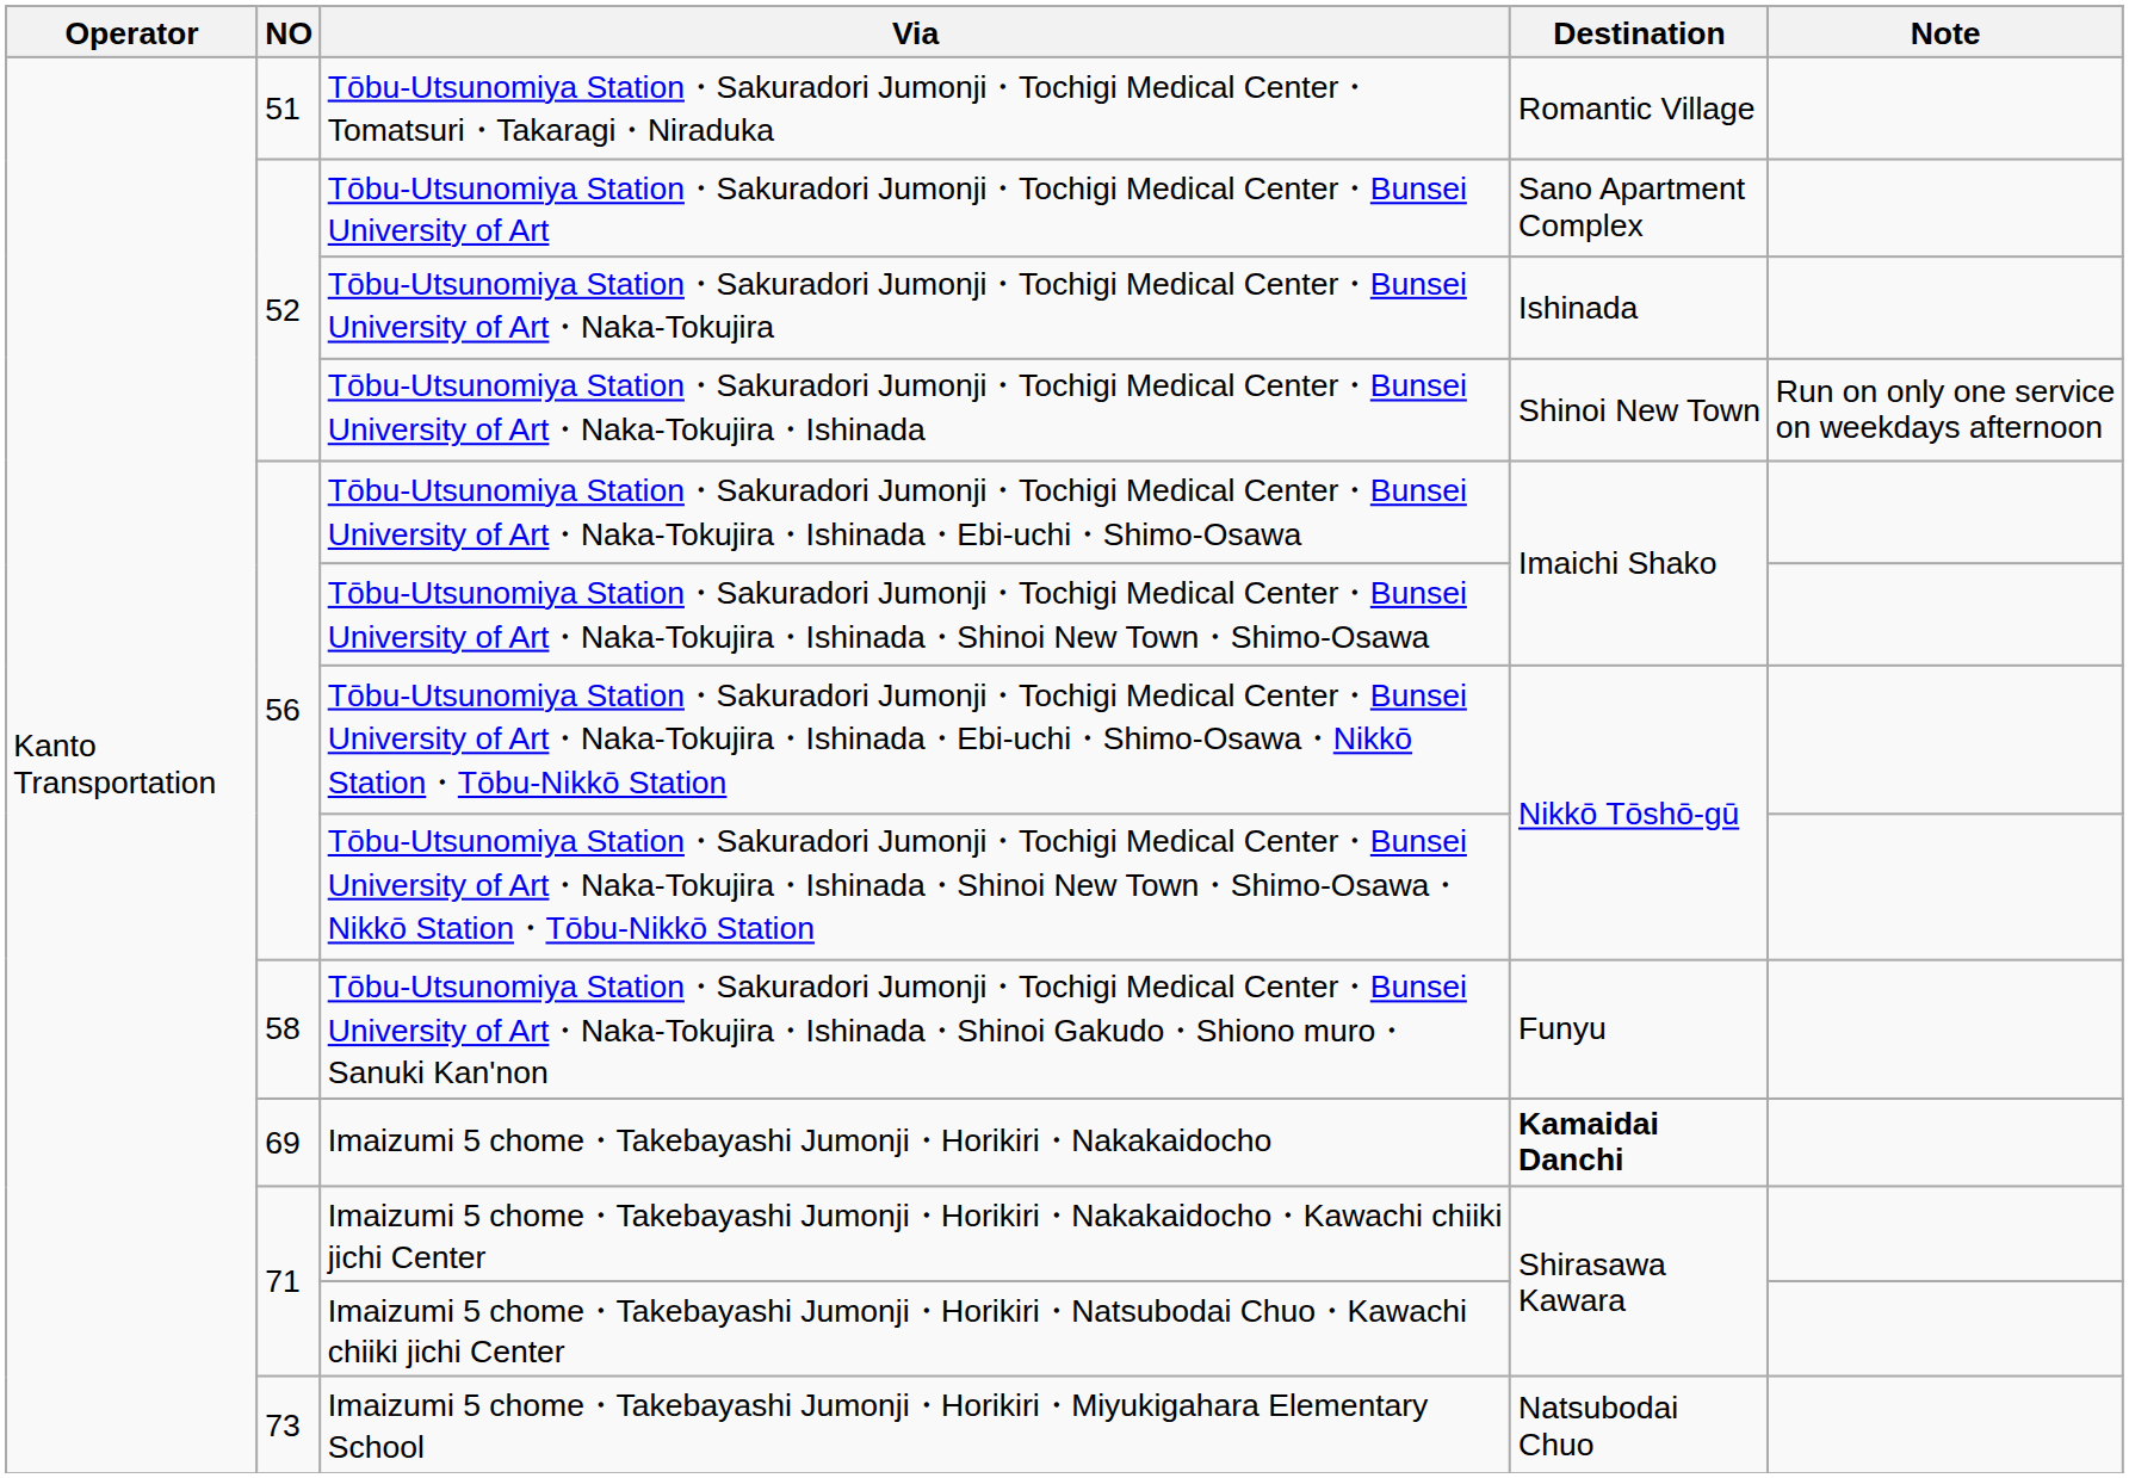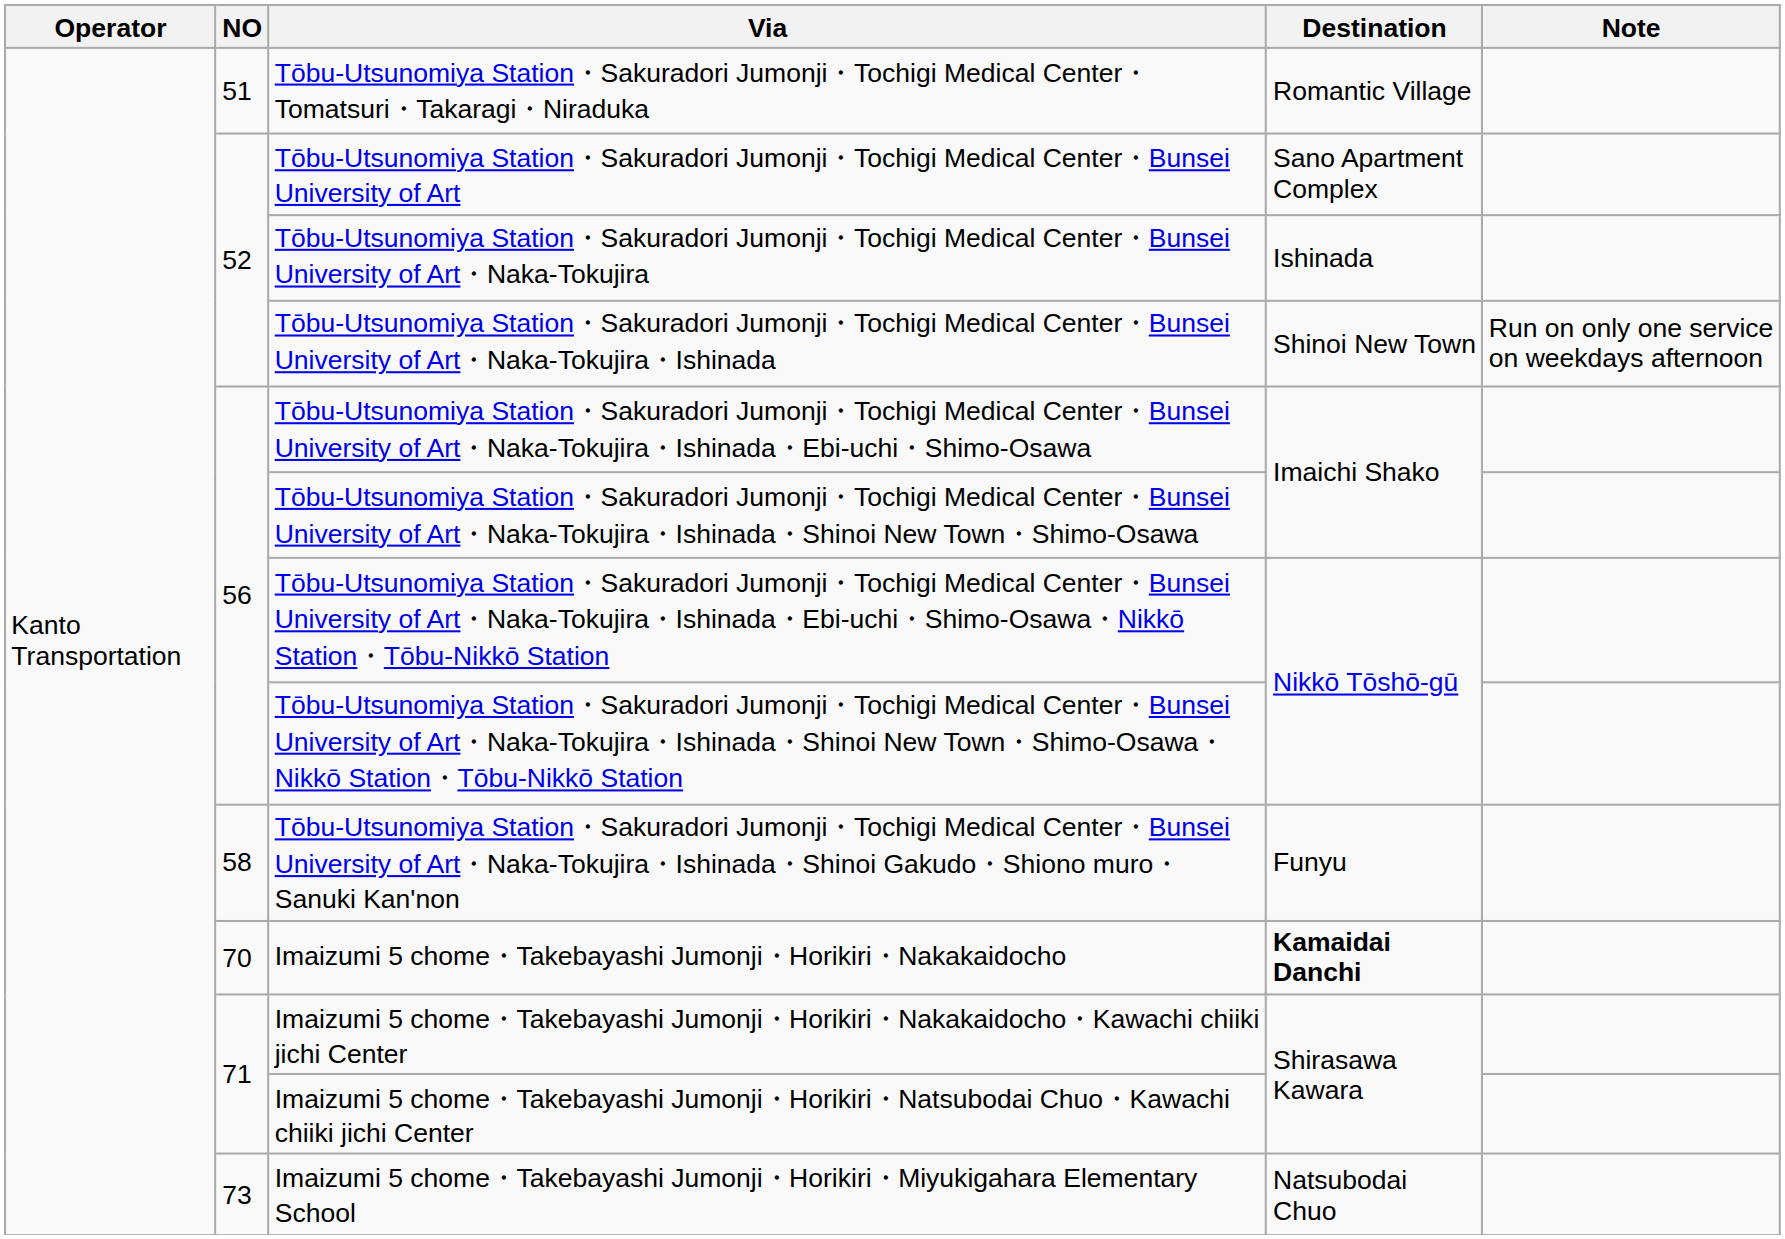 <table class="wikitable" style="font-size:small">
 <tr>
 <th>Operator</th>
 <th>NO</th>
 <th>Via</th>
 <th>Destination</th>
 <th>Note</th>
 </tr>
 <tr>
 <td rowspan="13">Kanto Transportation</td>
 <td>51</td>
 <td><a href='#'>Tōbu-Utsunomiya Station</a>・Sakuradori Jumonji・Tochigi Medical Center・Tomatsuri・Takaragi・Niraduka</td>
 <td>Romantic Village</td>
 <td></td>
 </tr>
 <tr>
 <td rowspan="3">52</td>
 <td><a href='#'>Tōbu-Utsunomiya Station</a>・Sakuradori Jumonji・Tochigi Medical Center・<a href='#'>Bunsei University of Art</a></td>
 <td>Sano Apartment Complex</td>
 <td></td>
 </tr>
 <tr>
 <td><a href='#'>Tōbu-Utsunomiya Station</a>・Sakuradori Jumonji・Tochigi Medical Center・<a href='#'>Bunsei University of Art</a>・Naka-Tokujira</td>
 <td>Ishinada</td>
 <td></td>
 </tr>
 <tr>
 <td><a href='#'>Tōbu-Utsunomiya Station</a>・Sakuradori Jumonji・Tochigi Medical Center・<a href='#'>Bunsei University of Art</a>・Naka-Tokujira・Ishinada</td>
 <td>Shinoi New Town</td>
 <td>Run on only one service on weekdays afternoon</td>
 </tr>
 <tr>
 <td rowspan="4">56</td>
 <td><a href='#'>Tōbu-Utsunomiya Station</a>・Sakuradori Jumonji・Tochigi Medical Center・<a href='#'>Bunsei University of Art</a>・Naka-Tokujira・Ishinada・Ebi-uchi・Shimo-Osawa</td>
 <td rowspan="2">Imaichi Shako</td>
 <td></td>
 </tr>
 <tr>
 <td><a href='#'>Tōbu-Utsunomiya Station</a>・Sakuradori Jumonji・Tochigi Medical Center・<a href='#'>Bunsei University of Art</a>・Naka-Tokujira・Ishinada・Shinoi New Town・Shimo-Osawa</td>
 <td></td>
 </tr>
 <tr>
 <td><a href='#'>Tōbu-Utsunomiya Station</a>・Sakuradori Jumonji・Tochigi Medical Center・<a href='#'>Bunsei University of Art</a>・Naka-Tokujira・Ishinada・Ebi-uchi・Shimo-Osawa・<a href='#'>Nikkō Station</a>・<a href='#'>Tōbu-Nikkō Station</a></td>
 <td rowspan="2"><a href='#'>Nikkō Tōshō-gū</a></td>
 <td></td>
 </tr>
 <tr>
 <td><a href='#'>Tōbu-Utsunomiya Station</a>・Sakuradori Jumonji・Tochigi Medical Center・<a href='#'>Bunsei University of Art</a>・Naka-Tokujira・Ishinada・Shinoi New Town・Shimo-Osawa・<a href='#'>Nikkō Station</a>・<a href='#'>Tōbu-Nikkō Station</a></td>
 <td></td>
 </tr>
 <tr>
 <td>58</td>
 <td><a href='#'>Tōbu-Utsunomiya Station</a>・Sakuradori Jumonji・Tochigi Medical Center・<a href='#'>Bunsei University of Art</a>・Naka-Tokujira・Ishinada・Shinoi Gakudo・Shiono muro・Sanuki Kan'non</td>
 <td>Funyu</td>
 <td></td>
 </tr>
 <tr>
-<td>69</td>
+<td>70</td>
 <td>Imaizumi 5 chome・Takebayashi Jumonji・Horikiri・Nakakaidocho</td>
 <td><strong>Kamaidai Danchi</strong></td>
 <td></td>
 </tr>
 <tr>
 <td rowspan="2">71</td>
 <td>Imaizumi 5 chome・Takebayashi Jumonji・Horikiri・Nakakaidocho・Kawachi chiiki jichi Center</td>
 <td rowspan="2">Shirasawa Kawara</td>
 <td></td>
 </tr>
 <tr>
 <td>Imaizumi 5 chome・Takebayashi Jumonji・Horikiri・Natsubodai Chuo・Kawachi chiiki jichi Center</td>
 <td></td>
 </tr>
 <tr>
 <td>73</td>
 <td>Imaizumi 5 chome・Takebayashi Jumonji・Horikiri・Miyukigahara Elementary School</td>
 <td>Natsubodai Chuo</td>
 <td></td>
 </tr>
 </table>
